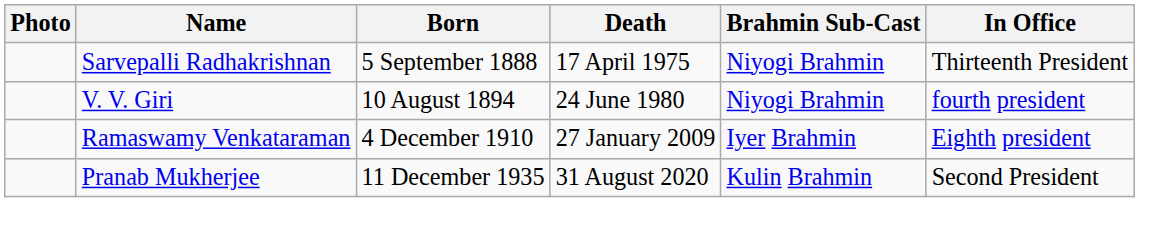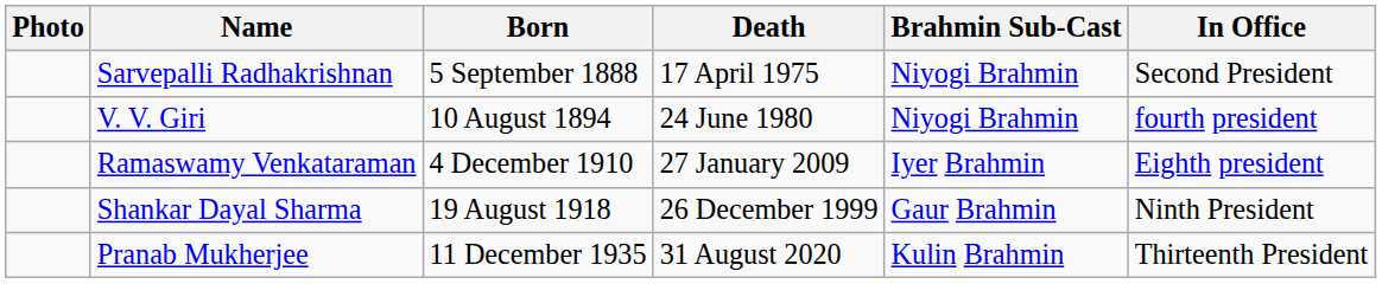 <table class="wikitable plainlinks">
 <tr>
 <th>Photo</th>
 <th>Name</th>
 <th>Born</th>
 <th>Death</th>
 <th>Brahmin Sub-Cast</th>
 <th>In Office</th>
 </tr>
 <tr>
 <td></td>
 <td><a href='#'>Sarvepalli Radhakrishnan</a></td>
 <td>5 September 1888</td>
 <td>17 April 1975</td>
 <td><a href='#'>Niyogi Brahmin</a></td>
-<td>Thirteenth President <br> </td>
+<td>Second President <br> </td>
 </tr>
 <tr>
 <td></td>
 <td><a href='#'>V. V. Giri</a></td>
 <td>10 August 1894</td>
 <td>24 June 1980</td>
 <td><a href='#'>Niyogi Brahmin</a></td>
 <td><a href='#'>fourth</a> <a href='#'>president</a><br></td>
 </tr>
 <tr>
 <td></td>
 <td><a href='#'>Ramaswamy Venkataraman</a></td>
 <td>4 December 1910</td>
 <td>27 January 2009</td>
 <td><a href='#'>Iyer</a> <a href='#'>Brahmin</a></td>
 <td><a href='#'>Eighth</a> <a href='#'>president</a><br></td>
 </tr>
 <tr>
 <td></td>
+<td><a href='#'>Shankar Dayal Sharma</a></td>
+<td>19 August 1918</td>
+<td>26 December 1999</td>
+<td><a href='#'>Gaur</a> <a href='#'>Brahmin</a></td>
+<td>Ninth President <br> </td>
+</tr>
+<tr>
+<td></td>
 <td><a href='#'>Pranab Mukherjee</a></td>
 <td>11 December 1935</td>
 <td>31 August 2020</td>
 <td><a href='#'>Kulin</a> <a href='#'>Brahmin</a></td>
-<td>Second President <br> </td>
+<td>Thirteenth President <br> </td>
 </tr>
 </table>
